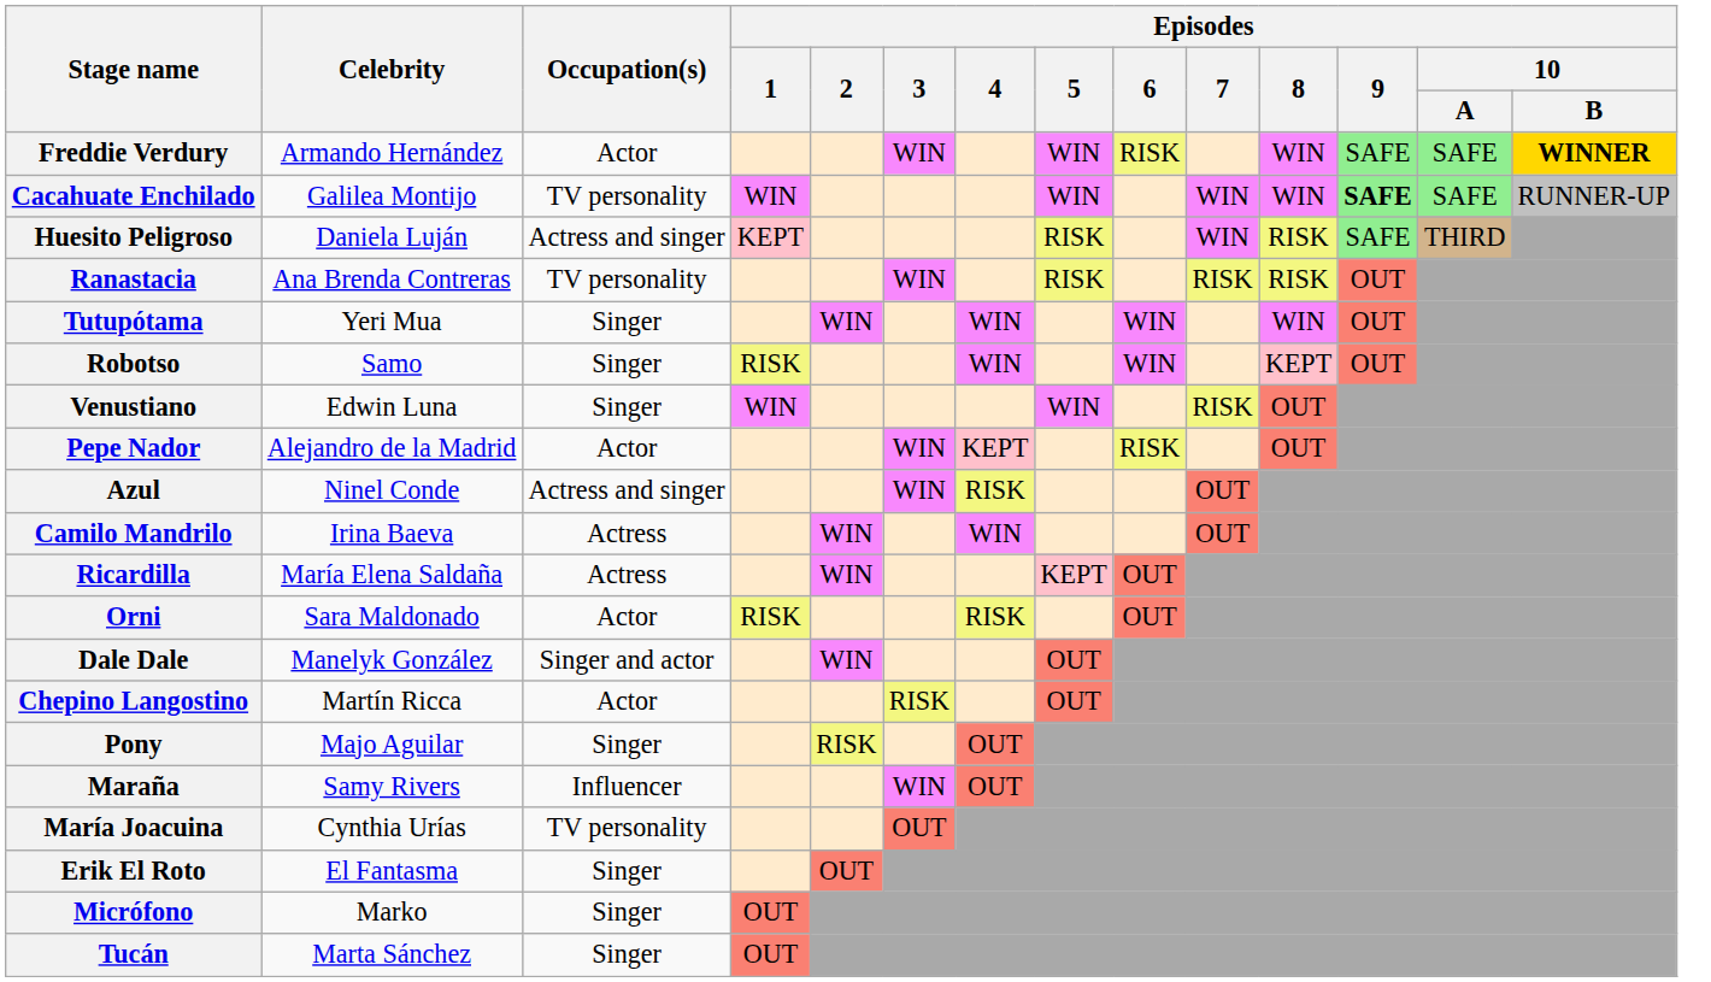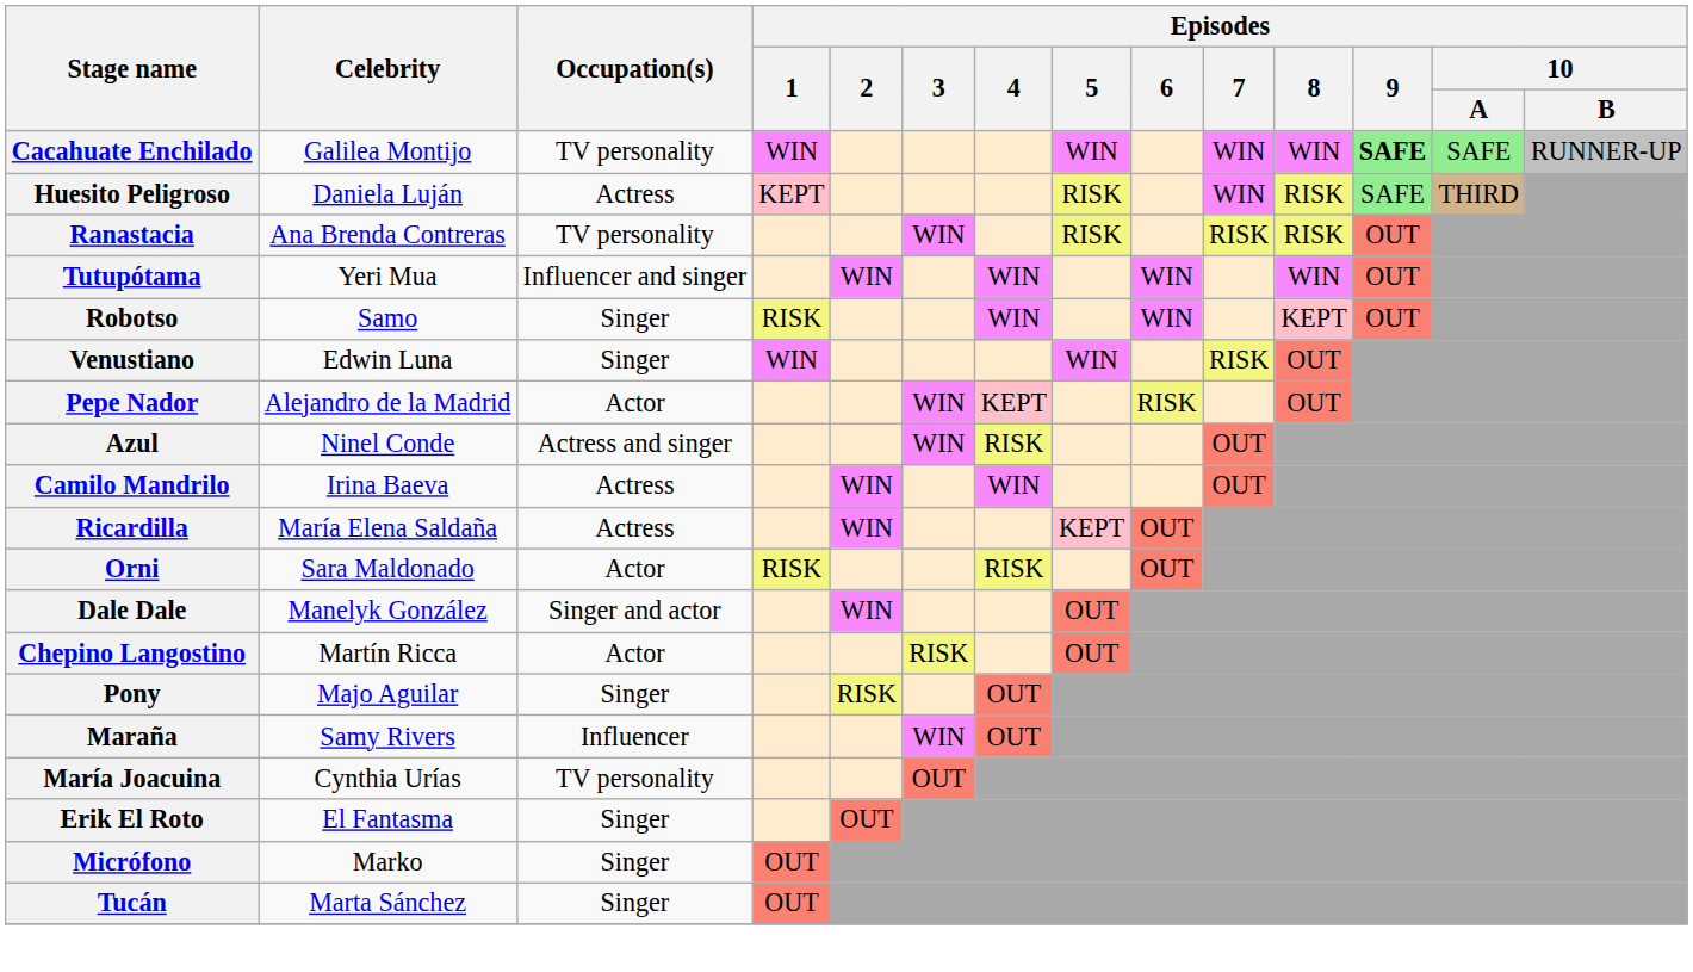 <table class="wikitable" style="text-align:center; ">
 <tr>
 <th rowspan=3>Stage name</th>
 <th rowspan=3>Celebrity</th>
 <th rowspan=3>Occupation(s)</th>
 <th colspan=11>Episodes</th>
 </tr>
 <tr>
 <th rowspan=2>1</th>
 <th rowspan=2>2</th>
 <th rowspan=2>3</th>
 <th rowspan=2>4</th>
 <th rowspan=2>5</th>
 <th rowspan=2>6</th>
 <th rowspan=2>7</th>
 <th rowspan=2>8</th>
 <th rowspan=2>9</th>
 <th colspan=2>10</th>
 </tr>
 <tr>
 <th>A</th>
 <th>B</th>
 </tr>
 <tr>
-<th>Freddie Verdury</th>
-<td><a href='#'>Armando Hernández</a></td>
-<td>Actor</td>
-<td bgcolor=#FFEBCD></td>
-<td bgcolor=#FFEBCD></td>
-<td bgcolor=#F888FD>WIN</td>
-<td bgcolor=#FFEBCD></td>
-<td bgcolor=#F888FD>WIN</td>
-<td bgcolor=#F3F781>RISK</td>
-<td bgcolor=#FFEBCD></td>
-<td bgcolor=#F888FD>WIN</td>
-<td bgcolor=lightgreen>SAFE</td>
-<td bgcolor=lightgreen>SAFE</td>
-<td bgcolor=gold><strong>WINNER</strong></td>
-</tr>
-<tr>
 <th><a href='#'>Cacahuate Enchilado</a></th>
 <td><a href='#'>Galilea Montijo</a></td>
 <td>TV personality</td>
 <td bgcolor=#F888FD>WIN</td>
 <td bgcolor=#FFEBCD></td>
 <td bgcolor=#FFEBCD></td>
 <td bgcolor=#FFEBCD></td>
 <td bgcolor=#F888FD>WIN</td>
 <td bgcolor=#FFEBCD></td>
 <td bgcolor=#F888FD>WIN</td>
 <td bgcolor=#F888FD>WIN</td>
 <td bgcolor=lightgreen><strong>SAFE</strong></td>
 <td bgcolor=lightgreen>SAFE</td>
 <td bgcolor=silver>RUNNER-UP</td>
 </tr>
 <tr>
 <th>Huesito Peligroso</th>
 <td><a href='#'>Daniela Luján</a></td>
-<td>Actress and singer</td>
+<td>Actress</td>
 <td bgcolor=pink>KEPT</td>
 <td bgcolor=#FFEBCD></td>
 <td bgcolor=#FFEBCD></td>
 <td bgcolor=#FFEBCD></td>
 <td bgcolor=#F3F781>RISK</td>
 <td bgcolor=#FFEBCD></td>
 <td bgcolor=#F888FD>WIN</td>
 <td bgcolor=#F3F781>RISK</td>
 <td bgcolor=lightgreen>SAFE</td>
 <td bgcolor=tan>THIRD</td>
 <td bgcolor=darkgrey></td>
 </tr>
 <tr>
 <th><a href='#'>Ranastacia</a></th>
 <td><a href='#'>Ana Brenda Contreras</a></td>
 <td>TV personality</td>
 <td bgcolor=#FFEBCD></td>
 <td bgcolor=#FFEBCD></td>
 <td bgcolor=#F888FD>WIN</td>
 <td bgcolor=#FFEBCD></td>
 <td bgcolor=#F3F781>RISK</td>
 <td bgcolor=#FFEBCD></td>
 <td bgcolor=#F3F781>RISK</td>
 <td bgcolor=#F3F781>RISK</td>
 <td bgcolor=salmon>OUT</td>
 <td colspan=2 bgcolor=darkgrey></td>
 </tr>
 <tr>
 <th><a href='#'>Tutupótama</a></th>
 <td>Yeri Mua</td>
-<td>Singer</td>
+<td>Influencer and singer</td>
 <td bgcolor=#FFEBCD></td>
 <td bgcolor=#F888FD>WIN</td>
 <td bgcolor=#FFEBCD></td>
 <td bgcolor=#F888FD>WIN</td>
 <td bgcolor=#FFEBCD></td>
 <td bgcolor=#F888FD>WIN</td>
 <td bgcolor=#FFEBCD></td>
 <td bgcolor=#F888FD>WIN</td>
 <td bgcolor=salmon>OUT</td>
 <td colspan=2 bgcolor=darkgrey></td>
 </tr>
 <tr>
 <th>Robotso</th>
 <td><a href='#'>Samo</a></td>
 <td>Singer</td>
 <td bgcolor=#F3F781>RISK</td>
 <td bgcolor=#FFEBCD></td>
 <td bgcolor=#FFEBCD></td>
 <td bgcolor=#F888FD>WIN</td>
 <td bgcolor=#FFEBCD></td>
 <td bgcolor=#F888FD>WIN</td>
 <td bgcolor=#FFEBCD></td>
 <td bgcolor=pink>KEPT</td>
 <td bgcolor=salmon>OUT</td>
 <td colspan=2 bgcolor=darkgrey></td>
 </tr>
 <tr>
 <th>Venustiano</th>
 <td>Edwin Luna</td>
 <td>Singer</td>
 <td bgcolor=#F888FD>WIN</td>
 <td bgcolor=#FFEBCD></td>
 <td bgcolor=#FFEBCD></td>
 <td bgcolor=#FFEBCD></td>
 <td bgcolor=#F888FD>WIN</td>
 <td bgcolor=#FFEBCD></td>
 <td bgcolor=#F3F781>RISK</td>
 <td bgcolor=salmon>OUT</td>
 <td colspan=3 bgcolor=darkgrey></td>
 </tr>
 <tr>
 <th><a href='#'>Pepe Nador</a></th>
 <td><a href='#'>Alejandro de la Madrid</a></td>
 <td>Actor</td>
 <td bgcolor=#FFEBCD></td>
 <td bgcolor=#FFEBCD></td>
 <td bgcolor=#F888FD>WIN</td>
 <td bgcolor=pink>KEPT</td>
 <td bgcolor=#FFEBCD></td>
 <td bgcolor=#F3F781>RISK</td>
 <td bgcolor=#FFEBCD></td>
 <td bgcolor=salmon>OUT</td>
 <td colspan=3 bgcolor=darkgrey></td>
 </tr>
 <tr>
 <th>Azul</th>
 <td><a href='#'>Ninel Conde</a></td>
 <td>Actress and singer</td>
 <td bgcolor=#FFEBCD></td>
 <td bgcolor=#FFEBCD></td>
 <td bgcolor=#F888FD>WIN</td>
 <td bgcolor=#F3F781>RISK</td>
 <td bgcolor=#FFEBCD></td>
 <td bgcolor=#FFEBCD></td>
 <td bgcolor=salmon>OUT</td>
 <td colspan=4 bgcolor=darkgrey></td>
 </tr>
 <tr>
 <th><a href='#'>Camilo Mandrilo</a></th>
 <td><a href='#'>Irina Baeva</a></td>
 <td>Actress</td>
 <td bgcolor=#FFEBCD></td>
 <td bgcolor=#F888FD>WIN</td>
 <td bgcolor=#FFEBCD></td>
 <td bgcolor=#F888FD>WIN</td>
 <td bgcolor=#FFEBCD></td>
 <td bgcolor=#FFEBCD></td>
 <td bgcolor=salmon>OUT</td>
 <td colspan=4 bgcolor=darkgrey></td>
 </tr>
 <tr>
 <th><a href='#'>Ricardilla</a></th>
 <td><a href='#'>María Elena Saldaña</a></td>
 <td>Actress</td>
 <td bgcolor=#FFEBCD></td>
 <td bgcolor=#F888FD>WIN</td>
 <td bgcolor=#FFEBCD></td>
 <td bgcolor=#FFEBCD></td>
 <td bgcolor=pink>KEPT</td>
 <td bgcolor=salmon>OUT</td>
 <td colspan=5 bgcolor=darkgrey></td>
 </tr>
 <tr>
 <th><a href='#'>Orni</a></th>
 <td><a href='#'>Sara Maldonado</a></td>
 <td>Actor</td>
 <td bgcolor=#F3F781>RISK</td>
 <td bgcolor=#FFEBCD></td>
 <td bgcolor=#FFEBCD></td>
 <td bgcolor=#F3F781>RISK</td>
 <td bgcolor=#FFEBCD></td>
 <td bgcolor=salmon>OUT</td>
 <td colspan=5 bgcolor=darkgrey></td>
 </tr>
 <tr>
 <th>Dale Dale</th>
 <td><a href='#'>Manelyk González</a></td>
 <td>Singer and actor</td>
 <td bgcolor=#FFEBCD></td>
 <td bgcolor=#F888FD>WIN</td>
 <td bgcolor=#FFEBCD></td>
 <td bgcolor=#FFEBCD></td>
 <td bgcolor=salmon>OUT</td>
 <td colspan=6 bgcolor=darkgrey></td>
 </tr>
 <tr>
 <th><a href='#'>Chepino Langostino</a></th>
 <td>Martín Ricca</td>
 <td>Actor</td>
 <td bgcolor=#FFEBCD></td>
 <td bgcolor=#FFEBCD></td>
 <td bgcolor=#F3F781>RISK</td>
 <td bgcolor=#FFEBCD></td>
 <td bgcolor=salmon>OUT</td>
 <td colspan=6 bgcolor=darkgrey></td>
 </tr>
 <tr>
 <th>Pony</th>
 <td><a href='#'>Majo Aguilar</a></td>
 <td>Singer</td>
 <td bgcolor=#FFEBCD></td>
 <td bgcolor=#F3F781>RISK</td>
 <td bgcolor=#FFEBCD></td>
 <td bgcolor=salmon>OUT</td>
 <td colspan=7 bgcolor=darkgrey></td>
 </tr>
 <tr>
 <th>Maraña</th>
 <td><a href='#'>Samy Rivers</a></td>
 <td>Influencer</td>
 <td bgcolor=#FFEBCD></td>
 <td bgcolor=#FFEBCD></td>
 <td bgcolor=#F888FD>WIN</td>
 <td bgcolor=salmon>OUT</td>
 <td colspan=7 bgcolor=darkgrey></td>
 </tr>
 <tr>
 <th>María Joacuina</th>
 <td>Cynthia Urías</td>
 <td>TV personality</td>
 <td bgcolor=#FFEBCD></td>
 <td bgcolor=#FFEBCD></td>
 <td bgcolor=salmon>OUT</td>
 <td colspan=8 bgcolor=darkgrey></td>
 </tr>
 <tr>
 <th>Erik El Roto</th>
 <td><a href='#'>El Fantasma</a></td>
 <td>Singer</td>
 <td bgcolor=#FFEBCD></td>
 <td bgcolor=salmon>OUT</td>
 <td colspan=9 bgcolor=darkgrey></td>
 </tr>
 <tr>
 <th><a href='#'>Micrófono</a></th>
 <td>Marko</td>
 <td>Singer</td>
 <td bgcolor=salmon>OUT</td>
 <td colspan=10 bgcolor=darkgrey></td>
 </tr>
 <tr>
 <th><a href='#'>Tucán</a></th>
 <td><a href='#'>Marta Sánchez</a></td>
 <td>Singer</td>
 <td bgcolor=salmon>OUT</td>
 <td colspan=10 bgcolor=darkgrey></td>
 </tr>
 <tr>
 </tr>
 </table>
